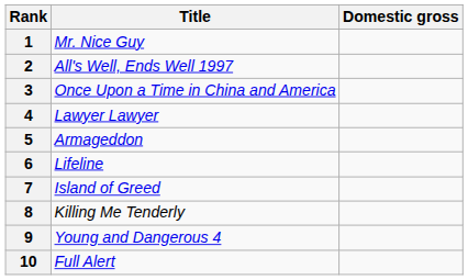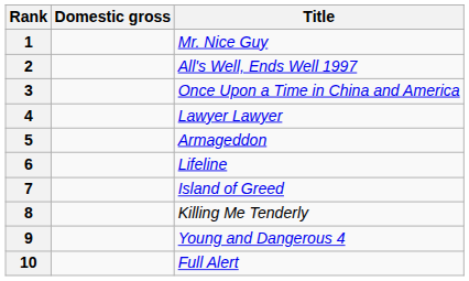 <table class="wikitable sortable" style="margin:auto; margin:auto;">
 <tr>
 <th>Rank</th>
+<th>Domestic gross</th>
 <th>Title</th>
-<th>Domestic gross</th>
 </tr>
 <tr>
 <th style="text-align:center;">1</th>
+<td></td>
 <td><em><a href='#'>Mr. Nice Guy</a></em></td>
-<td></td>
 </tr>
 <tr>
 <th style="text-align:center;">2</th>
+<td></td>
 <td><em><a href='#'>All's Well, Ends Well 1997</a></em></td>
-<td></td>
 </tr>
 <tr>
 <th style="text-align:center;">3</th>
+<td></td>
 <td><em><a href='#'>Once Upon a Time in China and America</a></em></td>
-<td></td>
 </tr>
 <tr>
 <th style="text-align:center;">4</th>
+<td></td>
 <td><em><a href='#'>Lawyer Lawyer</a></em></td>
-<td></td>
 </tr>
 <tr>
 <th style="text-align:center;">5</th>
+<td></td>
 <td><em><a href='#'>Armageddon</a></em></td>
-<td></td>
 </tr>
 <tr>
 <th style="text-align:center;">6</th>
+<td></td>
 <td><em><a href='#'>Lifeline</a></em></td>
-<td></td>
 </tr>
 <tr>
 <th style="text-align:center;">7</th>
+<td></td>
 <td><em><a href='#'>Island of Greed</a></em></td>
-<td></td>
 </tr>
 <tr>
 <th style="text-align:center;">8</th>
+<td></td>
 <td><em>Killing Me Tenderly</em></td>
-<td></td>
 </tr>
 <tr>
 <th style="text-align:center;">9</th>
+<td></td>
 <td><em><a href='#'>Young and Dangerous 4</a></em></td>
-<td></td>
 </tr>
 <tr>
 <th style="text-align:center;">10</th>
+<td></td>
 <td><em><a href='#'>Full Alert</a></em></td>
-<td></td>
 </tr>
 </table>
